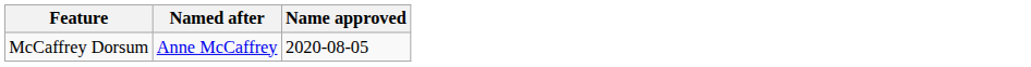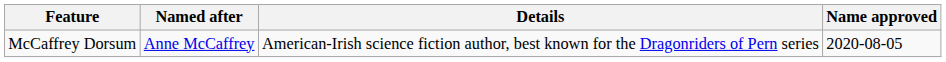 <table class="wikitable">
 <tr>
 <th>Feature</th>
 <th>Named after</th>
+<th>Details</th>
 <th>Name approved<br></th>
 </tr>
 <tr>
 <td>McCaffrey Dorsum</td>
 <td><a href='#'>Anne McCaffrey</a></td>
+<td>American-Irish science fiction author, best known for the <a href='#'>Dragonriders of Pern</a> series</td>
 <td>2020-08-05</td>
 </tr>
 </table>
